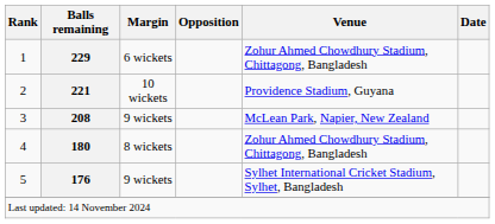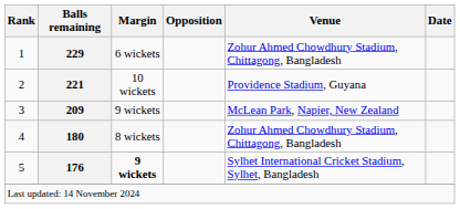 <table class="wikitable plainrowheaders sortable">
 <tr>
 <th scope=col>Rank</th>
 <th scope=col>Balls remaining</th>
 <th scope=col>Margin</th>
 <th scope=col>Opposition</th>
 <th scope=col>Venue</th>
 <th scope=col>Date</th>
 </tr>
 <tr>
 <td align=center>1</td>
 <th scope=row style=text-align:center;>229</th>
 <td scope=row style=text-align:center;>6 wickets</td>
 <td></td>
 <td><a href='#'>Zohur Ahmed Chowdhury Stadium</a>, <a href='#'>Chittagong</a>, Bangladesh</td>
 <td></td>
 </tr>
 <tr>
 <td align=center>2</td>
 <th scope=row style=text-align:center;>221</th>
 <td scope=row style=text-align:center;>10 wickets</td>
 <td></td>
 <td><a href='#'>Providence Stadium</a>, Guyana</td>
 <td></td>
 </tr>
 <tr>
 <td align=center>3</td>
-<th scope=row style=text-align:center;>208</th>
+<th scope=row style=text-align:center;>209</th>
 <td scope=row style=text-align:center;>9 wickets</td>
 <td></td>
 <td><a href='#'>McLean Park</a>, <a href='#'>Napier, New Zealand</a></td>
 <td></td>
 </tr>
 <tr>
 <td align=center>4</td>
 <th scope=row style=text-align:center;>180</th>
 <td scope=row style=text-align:center;>8 wickets</td>
 <td></td>
 <td><a href='#'>Zohur Ahmed Chowdhury Stadium</a>, <a href='#'>Chittagong</a>, Bangladesh</td>
 <td></td>
 </tr>
 <tr>
 <td align=center>5</td>
 <th scope=row style=text-align:center;>176</th>
-<td scope=row style=text-align:center;>9 wickets</td>
+<td scope=row style=text-align:center;><strong>9 wickets</strong></td>
 <td></td>
 <td><a href='#'>Sylhet International Cricket Stadium</a>, <a href='#'>Sylhet</a>, Bangladesh</td>
 <td></td>
 </tr>
 <tr>
 </tr>
 <tr class=sortbottom>
 <td colspan=6><small>Last updated: 14 November 2024</small></td>
 </tr>
 </table>
